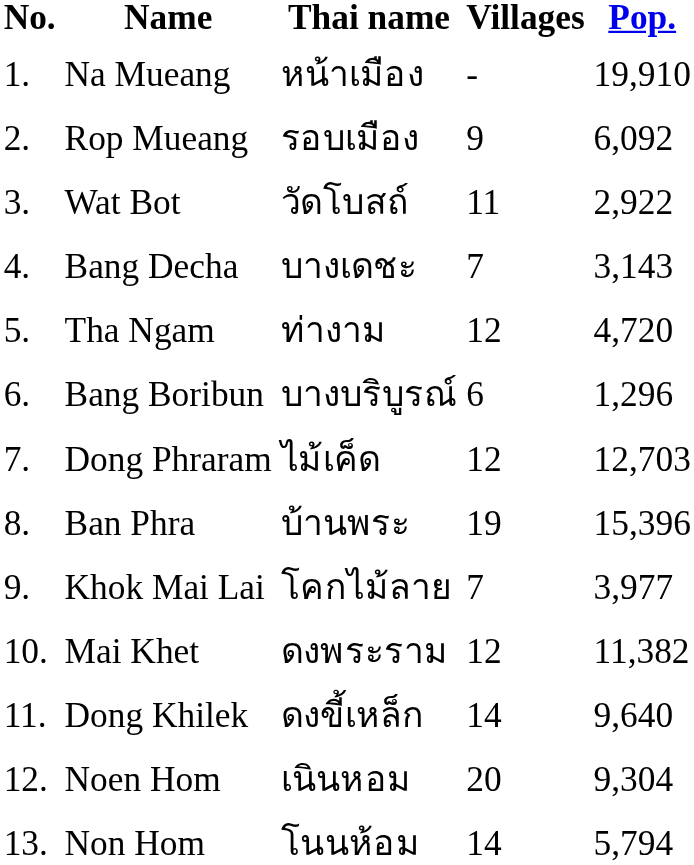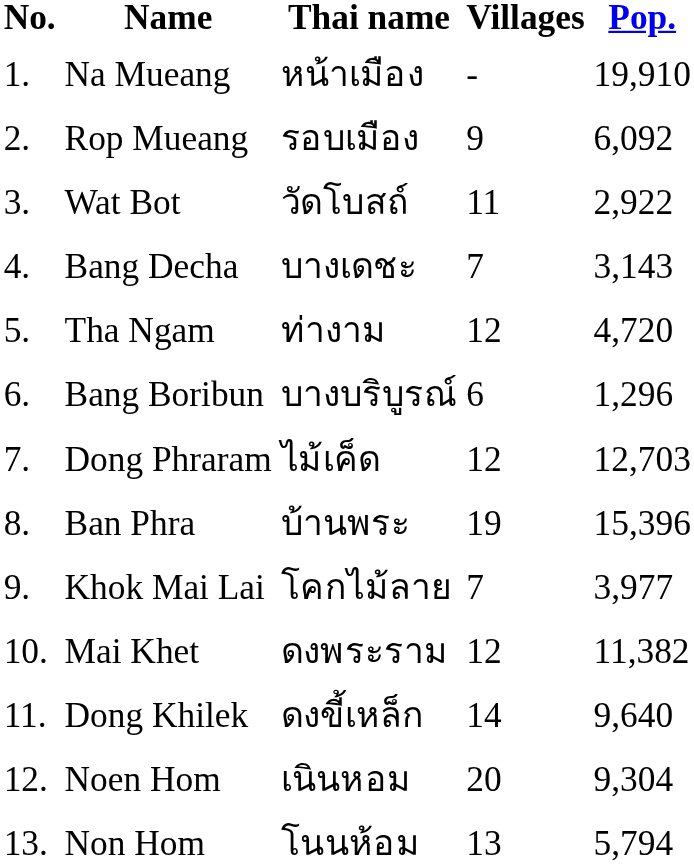 <table>
 <tr>
 <th>No.</th>
 <th>Name</th>
 <th>Thai name</th>
 <th>Villages</th>
 <th><a href='#'>Pop.</a></th>
 </tr>
 <tr>
 <td>1.</td>
 <td>Na Mueang</td>
 <td>หน้าเมือง</td>
 <td>-</td>
 <td>19,910</td>
 <td></td>
 </tr>
 <tr>
 <td>2.</td>
 <td>Rop Mueang</td>
 <td>รอบเมือง</td>
 <td>9</td>
 <td>6,092</td>
 <td></td>
 </tr>
 <tr>
 <td>3.</td>
 <td>Wat Bot</td>
 <td>วัดโบสถ์</td>
 <td>11</td>
 <td>2,922</td>
 <td></td>
 </tr>
 <tr>
 <td>4.</td>
 <td>Bang Decha</td>
 <td>บางเดชะ</td>
 <td>7</td>
 <td>3,143</td>
 <td></td>
 </tr>
 <tr>
 <td>5.</td>
 <td>Tha Ngam</td>
 <td>ท่างาม</td>
 <td>12</td>
 <td>4,720</td>
 <td></td>
 </tr>
 <tr>
 <td>6.</td>
 <td>Bang Boribun</td>
 <td>บางบริบูรณ์</td>
 <td>6</td>
 <td>1,296</td>
 <td></td>
 </tr>
 <tr>
 <td>7.</td>
 <td>Dong Phraram</td>
 <td>ไม้เค็ด</td>
 <td>12</td>
 <td>12,703</td>
 <td></td>
 </tr>
 <tr>
 <td>8.</td>
 <td>Ban Phra</td>
 <td>บ้านพระ</td>
 <td>19</td>
 <td>15,396</td>
 <td></td>
 </tr>
 <tr>
 <td>9.</td>
 <td>Khok Mai Lai</td>
 <td>โคกไม้ลาย</td>
 <td>7</td>
 <td>3,977</td>
 <td></td>
 </tr>
 <tr>
 <td>10.</td>
 <td>Mai Khet</td>
 <td>ดงพระราม</td>
 <td>12</td>
 <td>11,382</td>
 <td></td>
 </tr>
 <tr>
 <td>11.</td>
 <td>Dong Khilek</td>
 <td>ดงขี้เหล็ก</td>
 <td>14</td>
 <td>9,640</td>
 <td></td>
 </tr>
 <tr>
 <td>12.</td>
 <td>Noen Hom</td>
 <td>เนินหอม</td>
 <td>20</td>
 <td>9,304</td>
 <td></td>
 </tr>
 <tr>
 <td>13.</td>
 <td>Non Hom</td>
 <td>โนนห้อม</td>
-<td>14</td>
+<td>13</td>
 <td>5,794</td>
 <td></td>
 </tr>
 </table>
